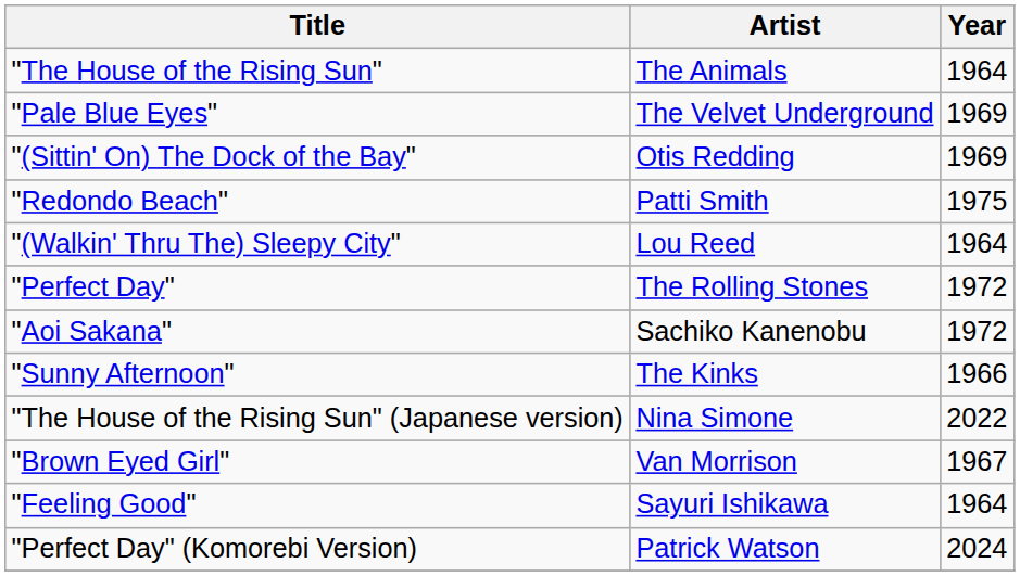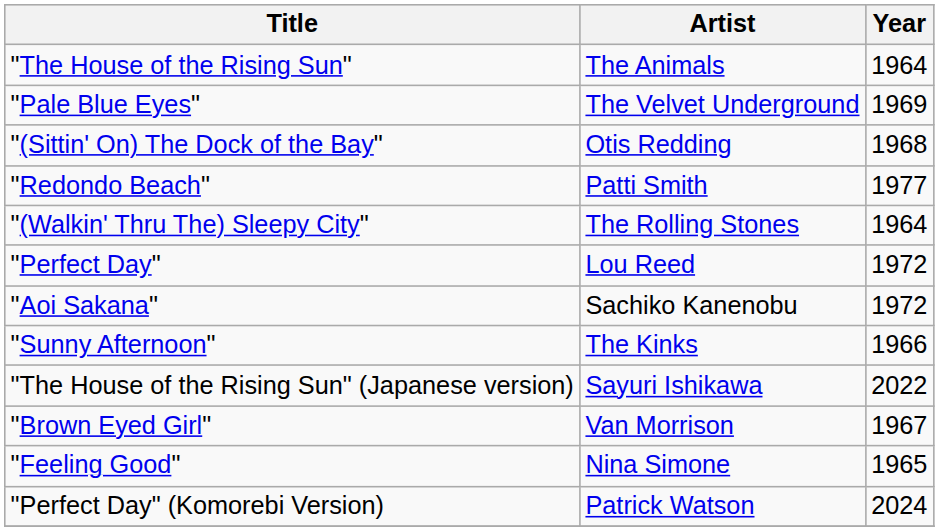 <table class="wikitable">
 <tr>
 <th>Title</th>
 <th>Artist</th>
 <th>Year</th>
 </tr>
 <tr>
 <td>"<a href='#'>The House of the Rising Sun</a>"</td>
 <td><a href='#'>The Animals</a></td>
 <td>1964</td>
 </tr>
 <tr>
 <td>"<a href='#'>Pale Blue Eyes</a>"</td>
 <td><a href='#'>The Velvet Underground</a></td>
 <td>1969</td>
 </tr>
 <tr>
 <td>"<a href='#'>(Sittin' On) The Dock of the Bay</a>"</td>
 <td><a href='#'>Otis Redding</a></td>
-<td>1969</td>
+<td>1968</td>
 </tr>
 <tr>
 <td>"<a href='#'>Redondo Beach</a>"</td>
 <td><a href='#'>Patti Smith</a></td>
-<td>1975</td>
+<td>1977</td>
 </tr>
 <tr>
 <td>"<a href='#'>(Walkin' Thru The) Sleepy City</a>"</td>
-<td><a href='#'>Lou Reed</a></td>
+<td><a href='#'>The Rolling Stones</a></td>
 <td>1964</td>
 </tr>
 <tr>
 <td>"<a href='#'>Perfect Day</a>"</td>
-<td><a href='#'>The Rolling Stones</a></td>
+<td><a href='#'>Lou Reed</a></td>
 <td>1972</td>
 </tr>
 <tr>
 <td>"<a href='#'>Aoi Sakana</a>"</td>
 <td>Sachiko Kanenobu</td>
 <td>1972</td>
 </tr>
 <tr>
 <td>"<a href='#'>Sunny Afternoon</a>"</td>
 <td><a href='#'>The Kinks</a></td>
 <td>1966</td>
 </tr>
 <tr>
 <td>"The House of the Rising Sun" (Japanese version)</td>
-<td><a href='#'>Nina Simone</a></td>
+<td><a href='#'>Sayuri Ishikawa</a></td>
 <td>2022</td>
 </tr>
 <tr>
 <td>"<a href='#'>Brown Eyed Girl</a>"</td>
 <td><a href='#'>Van Morrison</a></td>
 <td>1967</td>
 </tr>
 <tr>
 <td>"<a href='#'>Feeling Good</a>"</td>
-<td><a href='#'>Sayuri Ishikawa</a></td>
-<td>1964</td>
+<td><a href='#'>Nina Simone</a></td>
+<td>1965</td>
 </tr>
 <tr>
 <td>"Perfect Day" (Komorebi Version)</td>
 <td><a href='#'>Patrick Watson</a></td>
 <td>2024</td>
 </tr>
 <tr>
 </tr>
 </table>
